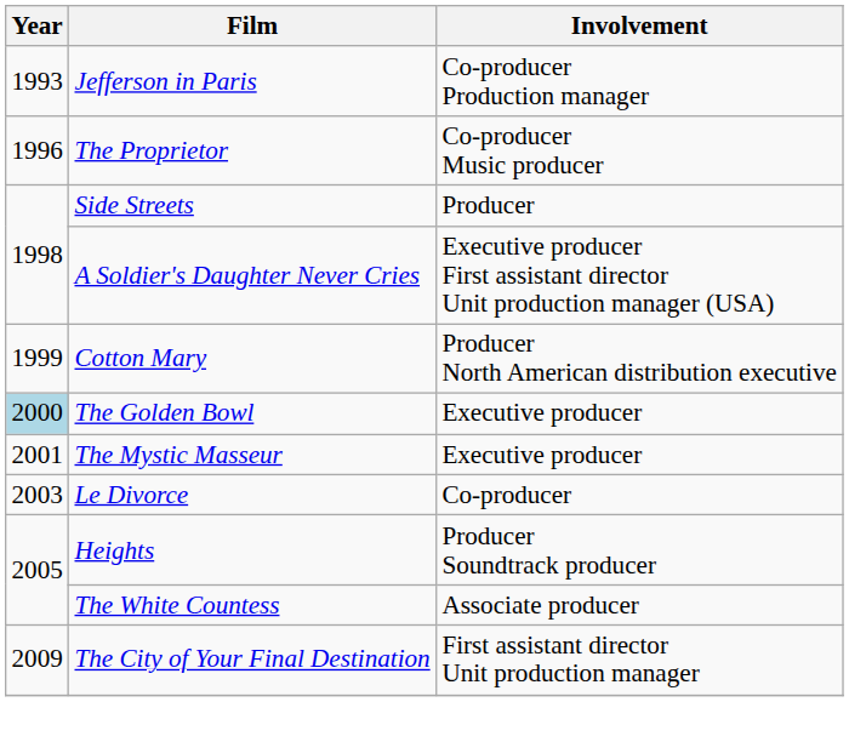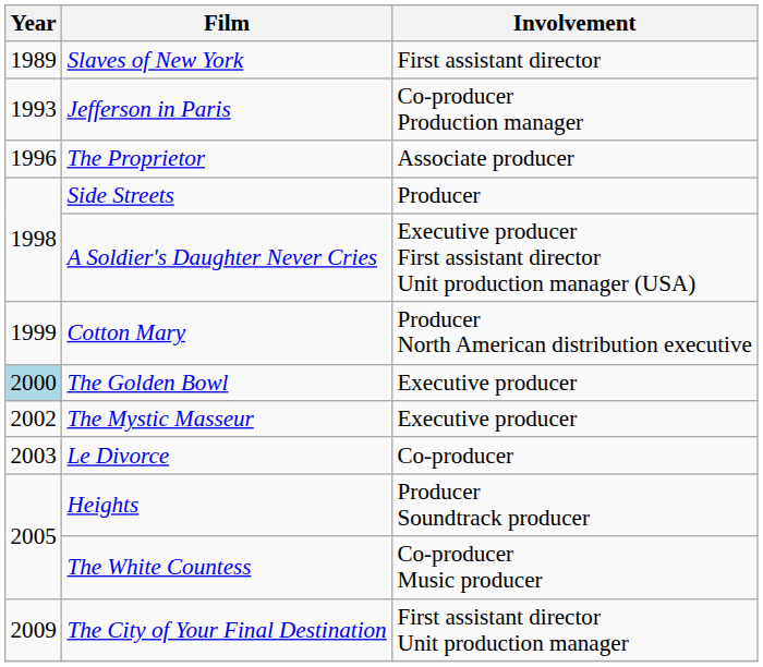 <table class="wikitable plainrowheaders sortable">
 <tr>
 <th>Year</th>
 <th>Film</th>
 <th>Involvement</th>
+</tr>
+<tr>
+<td>1989</td>
+<td><em><a href='#'>Slaves of New York</a></em></td>
+<td>First assistant director</td>
 </tr>
 <tr>
 <td>1993</td>
 <td><em><a href='#'>Jefferson in Paris</a></em></td>
 <td>Co-producer<br>Production manager</td>
 </tr>
 <tr>
 <td>1996</td>
 <td><em><a href='#'>The Proprietor</a></em></td>
-<td>Co-producer<br>Music producer</td>
+<td>Associate producer</td>
 </tr>
 <tr>
 <td rowspan="2">1998</td>
 <td><a href='#'><em>Side Streets</em></a></td>
 <td>Producer</td>
 </tr>
 <tr>
 <td><a href='#'><em>A Soldier's Daughter Never Cries</em></a></td>
 <td>Executive producer<br>First assistant director<br>Unit production manager (USA)</td>
 </tr>
 <tr>
 <td>1999</td>
 <td><em><a href='#'>Cotton Mary</a></em></td>
 <td>Producer<br>North American distribution executive</td>
 </tr>
 <tr>
 <td style="background: lightblue;">2000</td>
 <td><a href='#'><em>The Golden Bowl</em></a></td>
 <td>Executive producer</td>
 </tr>
 <tr>
-<td>2001</td>
+<td>2002</td>
 <td><em><a href='#'>The Mystic Masseur</a></em></td>
 <td>Executive producer</td>
 </tr>
 <tr>
 <td>2003</td>
 <td><em><a href='#'>Le Divorce</a></em></td>
 <td>Co-producer</td>
 </tr>
 <tr>
 <td rowspan="2">2005</td>
 <td><a href='#'><em>Heights</em></a></td>
 <td>Producer<br>Soundtrack producer</td>
 </tr>
 <tr>
 <td><em><a href='#'>The White Countess</a></em></td>
-<td>Associate producer</td>
+<td>Co-producer<br>Music producer</td>
 </tr>
 <tr>
 <td>2009</td>
 <td><em><a href='#'>The City of Your Final Destination</a></em></td>
 <td>First assistant director<br>Unit production manager</td>
 </tr>
 <tr>
 </tr>
 </table>
